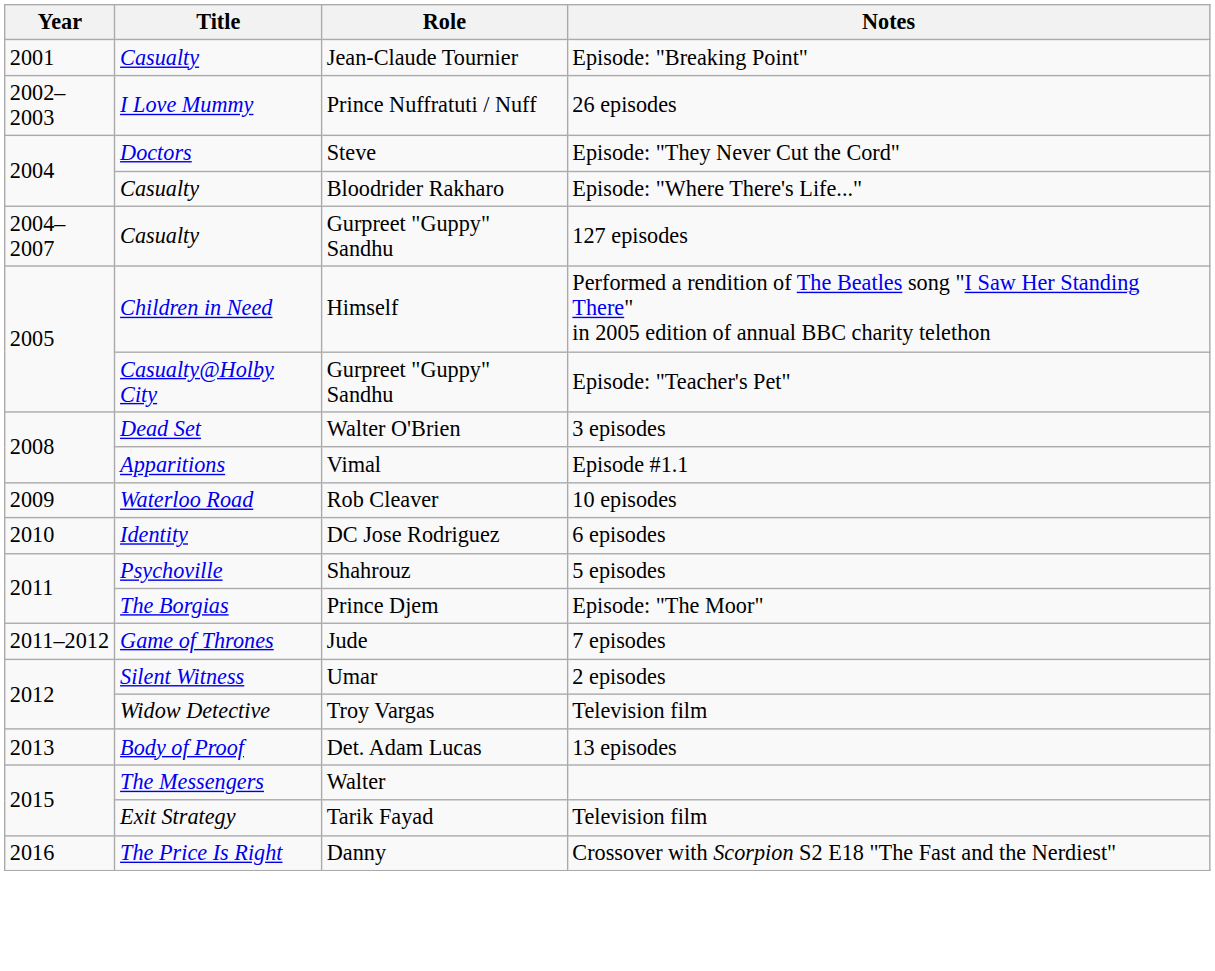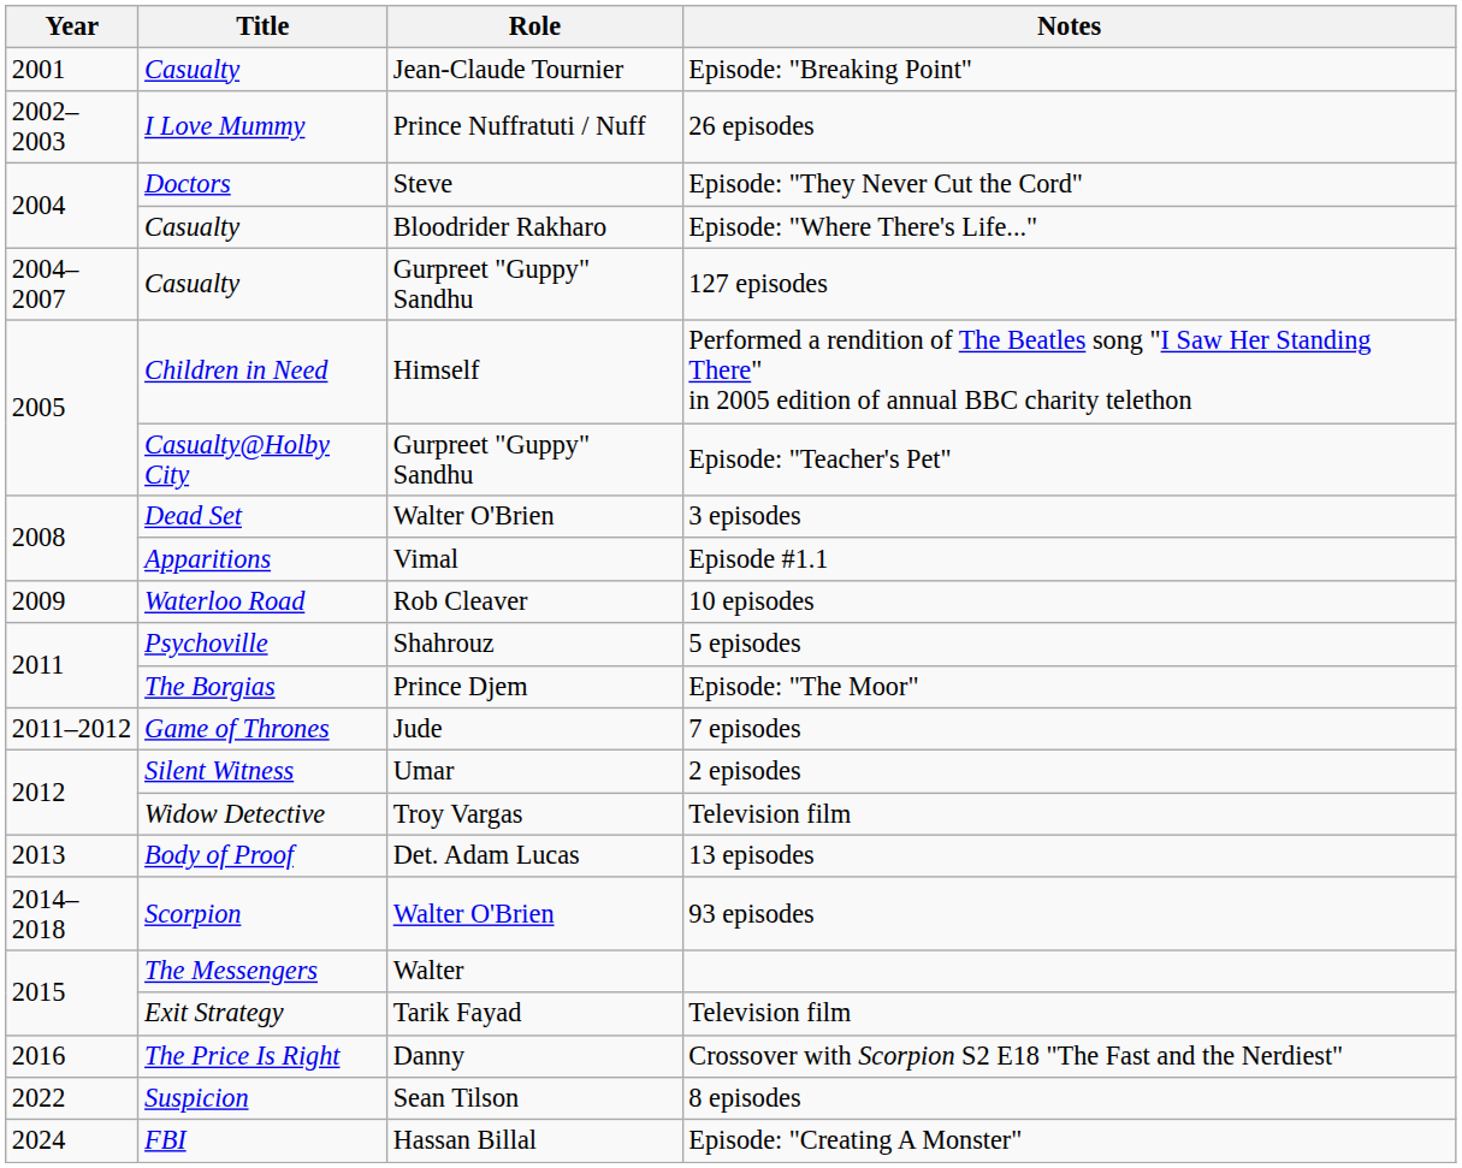 <table class="wikitable sortable plainrowheaders">
 <tr>
 <th scope="col">Year</th>
 <th scope="col">Title</th>
 <th scope="col">Role</th>
 <th scope="col" class="unsortable">Notes</th>
 </tr>
 <tr>
 <td>2001</td>
 <td><em><a href='#'>Casualty</a></em></td>
 <td>Jean-Claude Tournier</td>
 <td>Episode: "Breaking Point"</td>
 </tr>
 <tr>
 <td>2002–2003</td>
 <td><em><a href='#'>I Love Mummy</a></em></td>
 <td>Prince Nuffratuti / Nuff</td>
 <td>26 episodes</td>
 </tr>
 <tr>
 <td rowspan="2">2004</td>
 <td><em><a href='#'>Doctors</a></em></td>
 <td>Steve</td>
 <td>Episode: "They Never Cut the Cord"</td>
 </tr>
 <tr>
 <td><em>Casualty</em></td>
 <td>Bloodrider Rakharo</td>
 <td>Episode: "Where There's Life..."</td>
 </tr>
 <tr>
 <td>2004–2007</td>
 <td><em>Casualty</em></td>
 <td>Gurpreet "Guppy" Sandhu</td>
 <td>127 episodes</td>
 </tr>
 <tr>
 <td rowspan="2">2005</td>
 <td><em><a href='#'>Children in Need</a></em></td>
 <td>Himself</td>
 <td>Performed a rendition of <a href='#'>The Beatles</a> song "<a href='#'>I Saw Her Standing There</a>"<br>in 2005 edition of annual BBC charity telethon</td>
 </tr>
 <tr>
 <td><em><a href='#'>Casualty@Holby City</a></em></td>
 <td>Gurpreet "Guppy" Sandhu</td>
 <td>Episode: "Teacher's Pet"</td>
 </tr>
 <tr>
 <td rowspan="2">2008</td>
 <td><em><a href='#'>Dead Set</a></em></td>
 <td>Walter O'Brien</td>
 <td>3 episodes</td>
 </tr>
 <tr>
 <td><em><a href='#'>Apparitions</a></em></td>
 <td>Vimal</td>
 <td>Episode #1.1</td>
 </tr>
 <tr>
 <td>2009</td>
 <td><em><a href='#'>Waterloo Road</a></em></td>
 <td>Rob Cleaver</td>
 <td>10 episodes</td>
 </tr>
 <tr>
-<td>2010</td>
-<td><em><a href='#'>Identity</a></em></td>
-<td>DC Jose Rodriguez</td>
-<td>6 episodes</td>
-</tr>
-<tr>
 <td rowspan="2">2011</td>
 <td><em><a href='#'>Psychoville</a></em></td>
 <td>Shahrouz</td>
 <td>5 episodes</td>
 </tr>
 <tr>
 <td><em><a href='#'>The Borgias</a></em></td>
 <td>Prince Djem</td>
 <td>Episode: "The Moor"</td>
 </tr>
 <tr>
 <td>2011–2012</td>
 <td><em><a href='#'>Game of Thrones</a></em></td>
 <td>Jude</td>
 <td>7 episodes</td>
 </tr>
 <tr>
 <td rowspan="2">2012</td>
 <td><em><a href='#'>Silent Witness</a></em></td>
 <td>Umar</td>
 <td>2 episodes</td>
 </tr>
 <tr>
 <td><em>Widow Detective</em></td>
 <td>Troy Vargas</td>
 <td>Television film</td>
 </tr>
 <tr>
 <td>2013</td>
 <td><em><a href='#'>Body of Proof</a></em></td>
 <td>Det. Adam Lucas</td>
 <td>13 episodes</td>
 </tr>
 <tr>
+<td>2014–2018</td>
+<td><em><a href='#'>Scorpion</a></em></td>
+<td><a href='#'>Walter O'Brien</a></td>
+<td>93 episodes</td>
+</tr>
+<tr>
 <td rowspan="2">2015</td>
 <td><em><a href='#'>The Messengers</a></em></td>
 <td>Walter</td>
 <td></td>
 </tr>
 <tr>
 <td><em>Exit Strategy</em></td>
 <td>Tarik Fayad</td>
 <td>Television film</td>
 </tr>
 <tr>
 <td>2016</td>
 <td><em><a href='#'>The Price Is Right</a></em></td>
 <td>Danny</td>
 <td>Crossover with <em>Scorpion</em> S2 E18 "The Fast and the Nerdiest"</td>
 </tr>
+<tr>
+<td>2022</td>
+<td><em><a href='#'>Suspicion</a></em></td>
+<td>Sean Tilson</td>
+<td>8 episodes</td>
+</tr>
+<tr>
+<td>2024</td>
+<td><em><a href='#'>FBI</a></em></td>
+<td>Hassan Billal</td>
+<td>Episode: "Creating A Monster"</td>
+</tr>
 </table>
